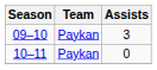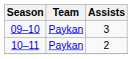 <table class="wikitable" style="text-align: center;">
 <tr>
 <th>Season</th>
 <th>Team</th>
 <th>Assists</th>
 </tr>
 <tr>
 <td><a href='#'>09–10</a></td>
 <td align="left"><a href='#'>Paykan</a></td>
 <td>3</td>
 </tr>
 <tr>
 <td><a href='#'>10–11</a></td>
 <td align="left"><a href='#'>Paykan</a></td>
-<td>0</td>
+<td>2</td>
 </tr>
 <tr>
 </tr>
 </table>
